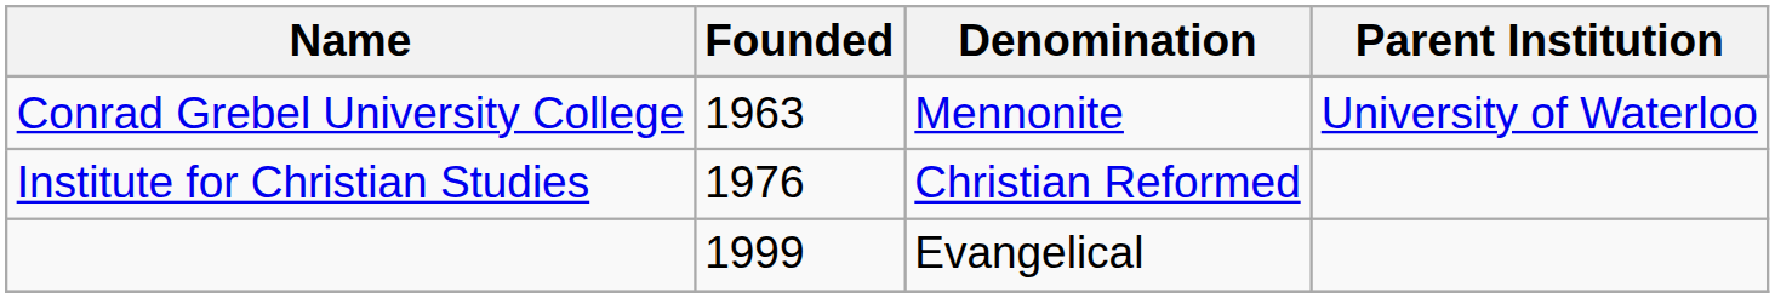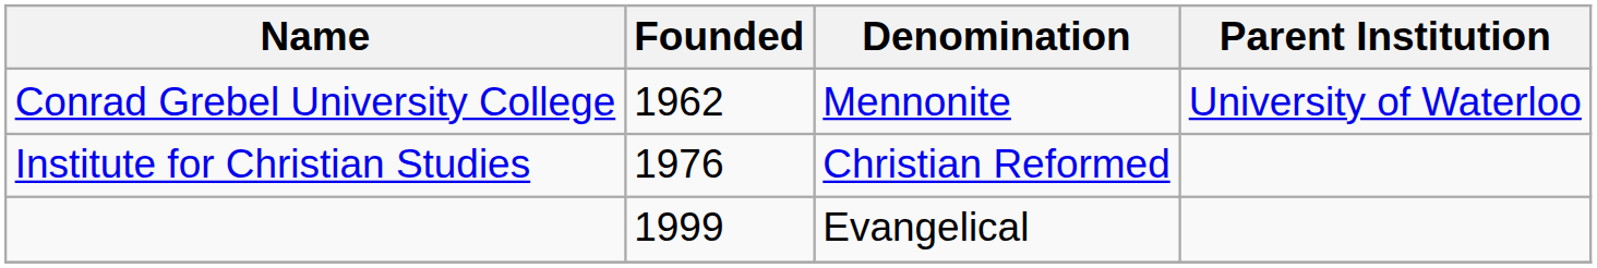 <table class="wikitable">
 <tr>
 <th>Name</th>
 <th>Founded</th>
 <th>Denomination</th>
 <th>Parent Institution</th>
 </tr>
 <tr>
 <td><a href='#'>Conrad Grebel University College</a></td>
-<td>1963</td>
+<td>1962</td>
 <td><a href='#'>Mennonite</a></td>
 <td><a href='#'>University of Waterloo</a></td>
 </tr>
 <tr>
 <td><a href='#'>Institute for Christian Studies</a></td>
 <td>1976</td>
 <td><a href='#'>Christian Reformed</a></td>
 <td></td>
 </tr>
 <tr>
 <td></td>
 <td>1999</td>
 <td>Evangelical</td>
 <td></td>
 </tr>
 <tr>
 </tr>
 </table>
